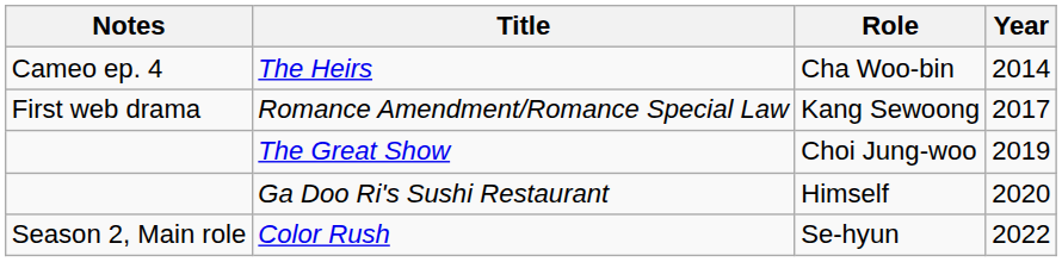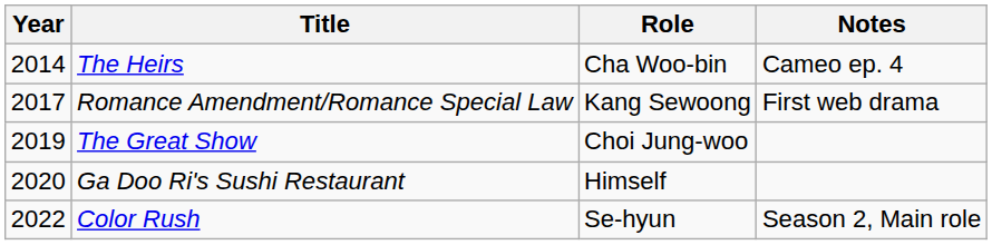 <table class="wikitable">
 <tr>
-<th>Notes</th>
+<th>Year</th>
 <th>Title</th>
 <th>Role</th>
-<th>Year</th>
+<th>Notes</th>
 </tr>
 <tr>
-<td>Cameo ep. 4</td>
+<td>2014</td>
 <td><em><a href='#'>The Heirs</a></em></td>
 <td>Cha Woo-bin</td>
-<td>2014</td>
+<td>Cameo ep. 4</td>
 </tr>
 <tr>
-<td>First web drama</td>
+<td>2017</td>
 <td><em>Romance Amendment/Romance Special Law</em></td>
 <td>Kang Sewoong</td>
-<td>2017</td>
+<td>First web drama</td>
 </tr>
 <tr>
-<td></td>
+<td>2019</td>
 <td><em><a href='#'>The Great Show</a></em></td>
 <td>Choi Jung-woo</td>
-<td>2019</td>
+<td></td>
 </tr>
 <tr>
-<td></td>
+<td>2020</td>
 <td><em>Ga Doo Ri's Sushi Restaurant</em></td>
 <td>Himself</td>
-<td>2020</td>
+<td></td>
 </tr>
 <tr>
-<td>Season 2, Main role</td>
+<td>2022</td>
 <td><em><a href='#'>Color Rush</a></em></td>
 <td>Se-hyun</td>
-<td>2022</td>
+<td>Season 2, Main role</td>
 </tr>
 </table>
